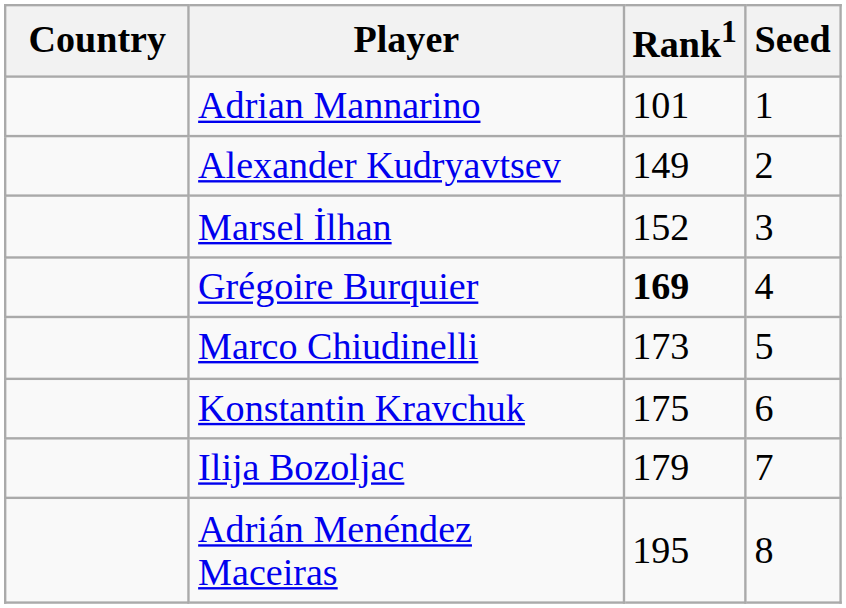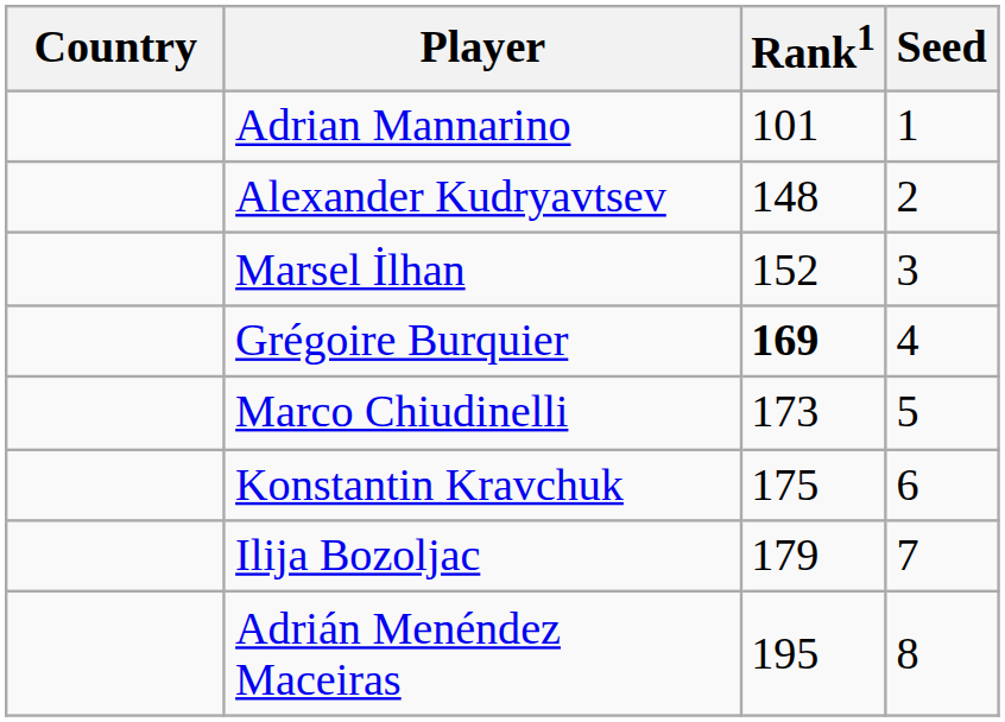 <table class="sortable wikitable">
 <tr>
 <th width="70">Country</th>
 <th width="175">Player</th>
 <th>Rank<sup>1</sup></th>
 <th>Seed</th>
 </tr>
 <tr>
 <td></td>
 <td><a href='#'>Adrian Mannarino</a></td>
 <td>101</td>
 <td>1</td>
 </tr>
 <tr>
 <td></td>
 <td><a href='#'>Alexander Kudryavtsev</a></td>
-<td>149</td>
+<td>148</td>
 <td>2</td>
 </tr>
 <tr>
 <td></td>
 <td><a href='#'>Marsel İlhan</a></td>
 <td>152</td>
 <td>3</td>
 </tr>
 <tr>
 <td></td>
 <td><a href='#'>Grégoire Burquier</a></td>
 <td><strong>169</strong></td>
 <td>4</td>
 </tr>
 <tr>
 <td></td>
 <td><a href='#'>Marco Chiudinelli</a></td>
 <td>173</td>
 <td>5</td>
 </tr>
 <tr>
 <td></td>
 <td><a href='#'>Konstantin Kravchuk</a></td>
 <td>175</td>
 <td>6</td>
 </tr>
 <tr>
 <td></td>
 <td><a href='#'>Ilija Bozoljac</a></td>
 <td>179</td>
 <td>7</td>
 </tr>
 <tr>
 <td></td>
 <td><a href='#'>Adrián Menéndez Maceiras</a></td>
 <td>195</td>
 <td>8</td>
 </tr>
 </table>
